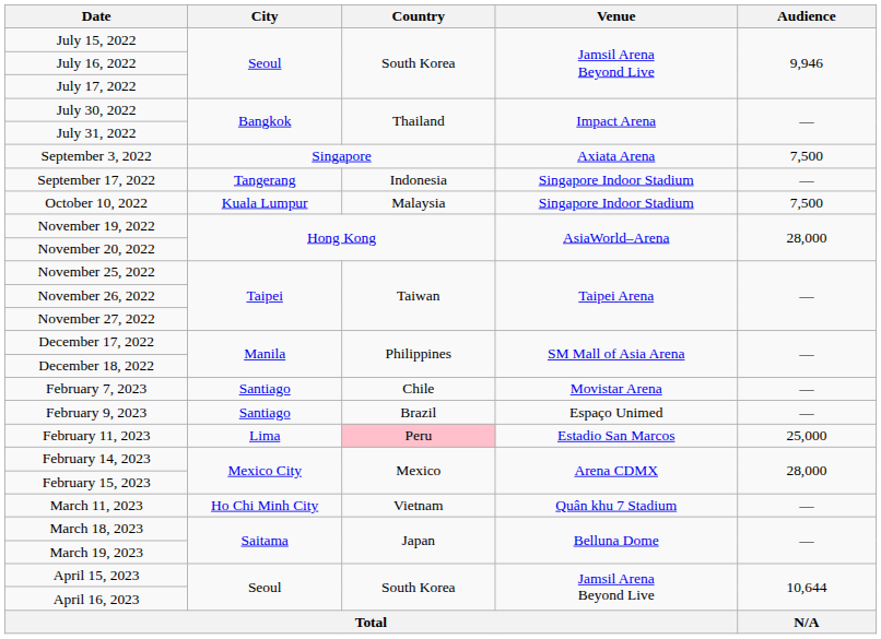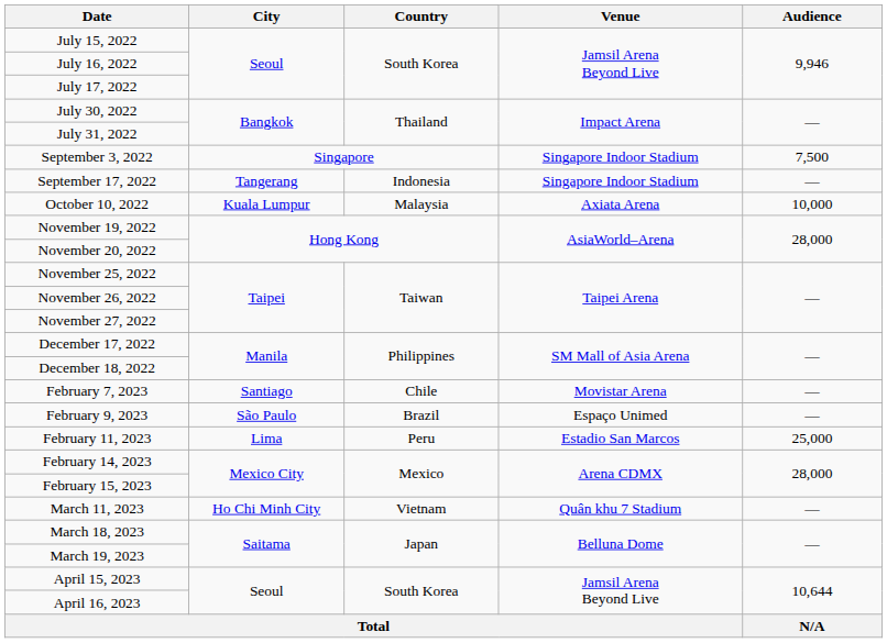 <table class="wikitable" style="text-align:center;">
 <tr>
 <th scope="col" style="width:12em;">Date</th>
 <th scope="col" style="width:10em;">City</th>
 <th scope="col" style="width:10em;">Country</th>
 <th scope="col" style="width:16em;">Venue</th>
 <th scope="col" style="width:9em;">Audience</th>
 </tr>
 <tr>
 <td>July 15, 2022</td>
 <td rowspan="3"><a href='#'>Seoul</a></td>
 <td rowspan="3">South Korea</td>
 <td rowspan="3"><a href='#'>Jamsil Arena</a><br><a href='#'>Beyond Live</a></td>
 <td rowspan="3">9,946</td>
 </tr>
 <tr>
 <td>July 16, 2022</td>
 </tr>
 <tr>
 <td>July 17, 2022</td>
 </tr>
 <tr>
 <td>July 30, 2022</td>
 <td rowspan="2"><a href='#'>Bangkok</a></td>
 <td rowspan="2">Thailand</td>
 <td rowspan="2"><a href='#'>Impact Arena</a></td>
 <td rowspan="2">—</td>
 </tr>
 <tr>
 <td>July 31, 2022</td>
 </tr>
 <tr>
 <td>September 3, 2022</td>
 <td colspan="2"><a href='#'>Singapore</a></td>
-<td><a href='#'>Axiata Arena</a></td>
+<td><a href='#'>Singapore Indoor Stadium</a></td>
 <td>7,500</td>
 </tr>
 <tr>
 <td>September 17, 2022</td>
 <td><a href='#'>Tangerang</a></td>
 <td>Indonesia</td>
 <td><a href='#'>Singapore Indoor Stadium</a></td>
 <td>—</td>
 </tr>
 <tr>
 <td>October 10, 2022</td>
 <td><a href='#'>Kuala Lumpur</a></td>
 <td>Malaysia</td>
-<td><a href='#'>Singapore Indoor Stadium</a></td>
-<td>7,500</td>
+<td><a href='#'>Axiata Arena</a></td>
+<td>10,000</td>
 </tr>
 <tr>
 <td>November 19, 2022</td>
 <td colspan="2" rowspan="2"><a href='#'>Hong Kong</a></td>
 <td rowspan="2"><a href='#'>AsiaWorld–Arena</a></td>
 <td rowspan="2">28,000</td>
 </tr>
 <tr>
 <td>November 20, 2022</td>
 </tr>
 <tr>
 <td>November 25, 2022</td>
 <td rowspan="3"><a href='#'>Taipei</a></td>
 <td rowspan="3">Taiwan</td>
 <td rowspan="3"><a href='#'>Taipei Arena</a></td>
 <td rowspan="3">—</td>
 </tr>
 <tr>
 <td>November 26, 2022</td>
 </tr>
 <tr>
 <td>November 27, 2022</td>
 </tr>
 <tr>
 <td>December 17, 2022</td>
 <td rowspan="2"><a href='#'>Manila</a></td>
 <td rowspan="2">Philippines</td>
 <td rowspan="2"><a href='#'>SM Mall of Asia Arena</a></td>
 <td rowspan="2">—</td>
 </tr>
 <tr>
 <td>December 18, 2022</td>
 </tr>
 <tr>
 <td>February 7, 2023</td>
 <td><a href='#'>Santiago</a></td>
 <td>Chile</td>
 <td><a href='#'>Movistar Arena</a></td>
 <td>—</td>
 </tr>
 <tr>
 <td>February 9, 2023</td>
-<td><a href='#'>Santiago</a></td>
+<td><a href='#'>São Paulo</a></td>
 <td>Brazil</td>
 <td>Espaço Unimed</td>
 <td>—</td>
 </tr>
 <tr>
 <td>February 11, 2023</td>
 <td><a href='#'>Lima</a></td>
-<td style="background: pink;">Peru</td>
+<td>Peru</td>
 <td><a href='#'>Estadio San Marcos</a></td>
 <td>25,000</td>
 </tr>
 <tr>
 <td>February 14, 2023</td>
 <td rowspan="2"><a href='#'>Mexico City</a></td>
 <td rowspan="2">Mexico</td>
 <td rowspan="2"><a href='#'>Arena CDMX</a></td>
 <td rowspan="2">28,000</td>
 </tr>
 <tr>
 <td>February 15, 2023</td>
 </tr>
 <tr>
 <td>March 11, 2023</td>
 <td><a href='#'>Ho Chi Minh City</a></td>
 <td>Vietnam</td>
 <td><a href='#'>Quân khu 7 Stadium</a></td>
 <td>—</td>
 </tr>
 <tr>
 <td>March 18, 2023</td>
 <td rowspan="2"><a href='#'>Saitama</a></td>
 <td rowspan="2">Japan</td>
 <td rowspan="2"><a href='#'>Belluna Dome</a></td>
 <td rowspan="2">—</td>
 </tr>
 <tr>
 <td>March 19, 2023</td>
 </tr>
 <tr>
 <td>April 15, 2023</td>
 <td rowspan="2">Seoul</td>
 <td rowspan="2">South Korea</td>
 <td rowspan="2"><a href='#'>Jamsil Arena</a><br>Beyond Live</td>
 <td rowspan="2">10,644</td>
 </tr>
 <tr>
 <td>April 16, 2023</td>
 </tr>
 <tr>
 <th colspan="4">Total</th>
 <th>N/A</th>
 </tr>
 </table>
